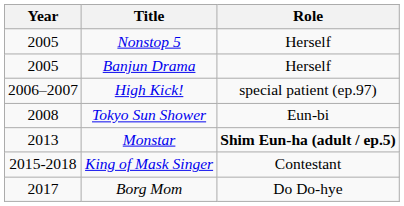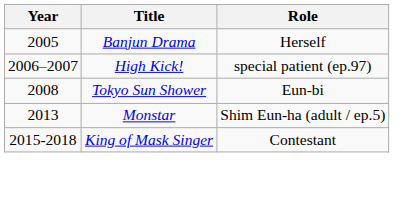 <table class="wikitable plainrowheaders" style="text-align:center;">
 <tr>
 <th>Year</th>
 <th>Title</th>
 <th>Role</th>
-</tr>
-<tr>
-<td>2005</td>
-<td><a href='#'><em>Nonstop 5</em></a></td>
-<td>Herself</td>
 </tr>
 <tr>
 <td>2005</td>
 <td><em><a href='#'>Banjun Drama</a></em></td>
 <td>Herself</td>
 </tr>
 <tr>
 <td>2006–2007</td>
 <td><em><a href='#'>High Kick!</a></em></td>
 <td>special patient (ep.97)</td>
 </tr>
 <tr>
 <td>2008</td>
 <td><em><a href='#'>Tokyo Sun Shower</a></em></td>
 <td>Eun-bi</td>
 </tr>
 <tr>
 <td>2013</td>
 <td><em><a href='#'>Monstar</a></em></td>
-<td><strong>Shim Eun-ha (adult / ep.5)</strong></td>
+<td>Shim Eun-ha (adult / ep.5)</td>
 </tr>
 <tr>
 <td>2015-2018</td>
 <td><em><a href='#'>King of Mask Singer</a></em></td>
 <td>Contestant</td>
 </tr>
-<tr>
-<td>2017</td>
-<td><em>Borg Mom</em></td>
-<td>Do Do-hye</td>
-</tr>
 </table>
